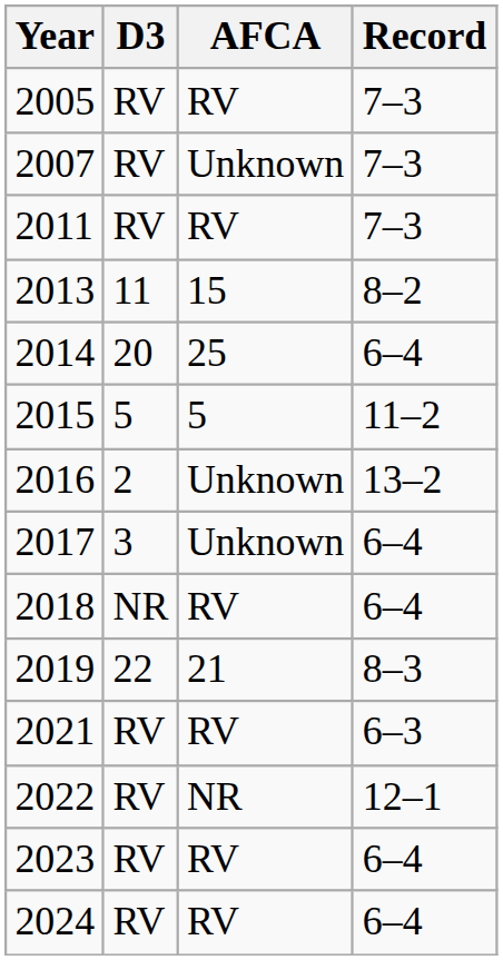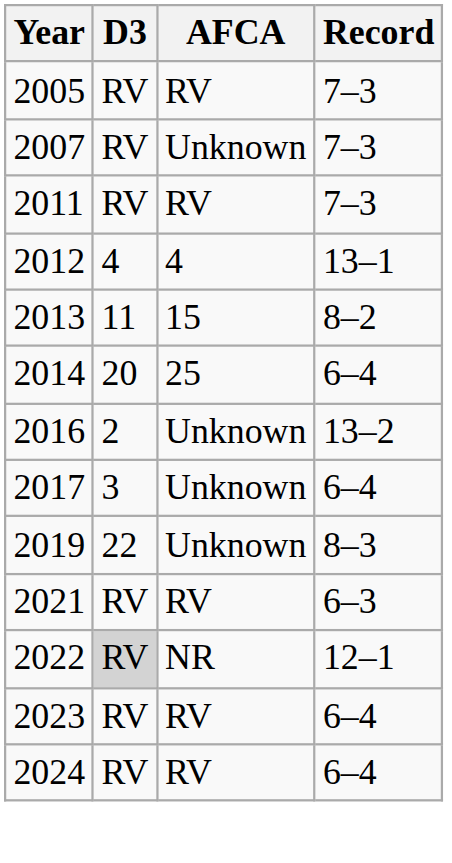 <table class="wikitable">
 <tr>
 <th>Year</th>
 <th>D3</th>
 <th>AFCA</th>
 <th>Record</th>
 </tr>
 <tr>
 <td>2005</td>
 <td>RV</td>
 <td>RV</td>
 <td>7–3</td>
 </tr>
 <tr>
 <td>2007</td>
 <td>RV</td>
 <td>Unknown</td>
 <td>7–3</td>
 </tr>
 <tr>
 <td>2011</td>
 <td>RV</td>
 <td>RV</td>
 <td>7–3</td>
 </tr>
 <tr>
+<td>2012</td>
+<td>4</td>
+<td>4</td>
+<td>13–1</td>
+</tr>
+<tr>
 <td>2013</td>
 <td>11</td>
 <td>15</td>
 <td>8–2</td>
 </tr>
 <tr>
 <td>2014</td>
 <td>20</td>
 <td>25</td>
 <td>6–4</td>
-</tr>
-<tr>
-<td>2015</td>
-<td>5</td>
-<td>5</td>
-<td>11–2</td>
 </tr>
 <tr>
 <td>2016</td>
 <td>2</td>
 <td>Unknown</td>
 <td>13–2</td>
 </tr>
 <tr>
 <td>2017</td>
 <td>3</td>
 <td>Unknown</td>
 <td>6–4</td>
 </tr>
 <tr>
-<td>2018</td>
-<td>NR</td>
-<td>RV</td>
-<td>6–4</td>
-</tr>
-<tr>
 <td>2019</td>
 <td>22</td>
-<td>21</td>
+<td>Unknown</td>
 <td>8–3</td>
 </tr>
 <tr>
 <td>2021</td>
 <td>RV</td>
 <td>RV</td>
 <td>6–3</td>
 </tr>
 <tr>
 <td>2022</td>
-<td>RV</td>
+<td style="background: lightgrey;">RV</td>
 <td>NR</td>
 <td>12–1</td>
 </tr>
 <tr>
 <td>2023</td>
 <td>RV</td>
 <td>RV</td>
 <td>6–4</td>
 </tr>
 <tr>
 <td>2024</td>
 <td>RV</td>
 <td>RV</td>
 <td>6–4</td>
 </tr>
 </table>
